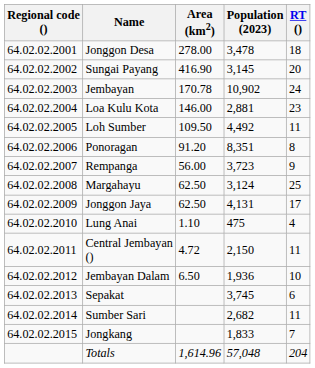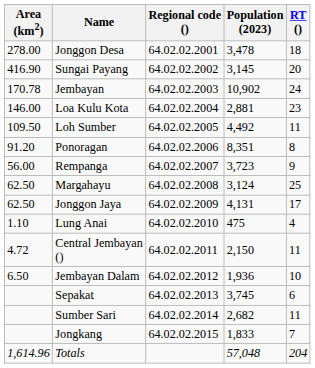 <table class="wikitable sortable">
 <tr>
+<th>Area <br>(km<sup>2</sup>)</th>
+<th>Name</th>
 <th>Regional code<br>()</th>
-<th>Name</th>
-<th>Area <br>(km<sup>2</sup>)</th>
 <th>Population <br>(2023)</th>
 <th><a href='#'>RT</a><br>()</th>
 </tr>
 <tr>
+<td>278.00</td>
+<td>Jonggon Desa</td>
 <td>64.02.02.2001</td>
-<td>Jonggon Desa</td>
-<td>278.00</td>
 <td>3,478</td>
 <td>18</td>
 </tr>
 <tr>
+<td>416.90</td>
+<td>Sungai Payang</td>
 <td>64.02.02.2002</td>
-<td>Sungai Payang</td>
-<td>416.90</td>
 <td>3,145</td>
 <td>20</td>
 </tr>
 <tr>
+<td>170.78</td>
+<td>Jembayan</td>
 <td>64.02.02.2003</td>
-<td>Jembayan</td>
-<td>170.78</td>
 <td>10,902</td>
 <td>24</td>
 </tr>
 <tr>
+<td>146.00</td>
+<td>Loa Kulu Kota</td>
 <td>64.02.02.2004</td>
-<td>Loa Kulu Kota</td>
-<td>146.00</td>
 <td>2,881</td>
 <td>23</td>
 </tr>
 <tr>
+<td>109.50</td>
+<td>Loh Sumber</td>
 <td>64.02.02.2005</td>
-<td>Loh Sumber</td>
-<td>109.50</td>
 <td>4,492</td>
 <td>11</td>
 </tr>
 <tr>
+<td>91.20</td>
+<td>Ponoragan</td>
 <td>64.02.02.2006</td>
-<td>Ponoragan</td>
-<td>91.20</td>
 <td>8,351</td>
 <td>8</td>
 </tr>
 <tr>
+<td>56.00</td>
+<td>Rempanga</td>
 <td>64.02.02.2007</td>
-<td>Rempanga</td>
-<td>56.00</td>
 <td>3,723</td>
 <td>9</td>
 </tr>
 <tr>
+<td>62.50</td>
+<td>Margahayu</td>
 <td>64.02.02.2008</td>
-<td>Margahayu</td>
-<td>62.50</td>
 <td>3,124</td>
 <td>25</td>
 </tr>
 <tr>
+<td>62.50</td>
+<td>Jonggon Jaya</td>
 <td>64.02.02.2009</td>
-<td>Jonggon Jaya</td>
-<td>62.50</td>
 <td>4,131</td>
 <td>17</td>
 </tr>
 <tr>
+<td>1.10</td>
+<td>Lung Anai</td>
 <td>64.02.02.2010</td>
-<td>Lung Anai</td>
-<td>1.10</td>
 <td>475</td>
 <td>4</td>
 </tr>
 <tr>
+<td>4.72</td>
+<td>Central Jembayan<br>()</td>
 <td>64.02.02.2011</td>
-<td>Central Jembayan<br>()</td>
-<td>4.72</td>
 <td>2,150</td>
 <td>11</td>
 </tr>
 <tr>
+<td>6.50</td>
+<td>Jembayan Dalam</td>
 <td>64.02.02.2012</td>
-<td>Jembayan Dalam</td>
-<td>6.50</td>
 <td>1,936</td>
 <td>10</td>
 </tr>
 <tr>
+<td></td>
+<td>Sepakat</td>
 <td>64.02.02.2013</td>
-<td>Sepakat</td>
-<td></td>
 <td>3,745</td>
 <td>6</td>
 </tr>
 <tr>
+<td></td>
+<td>Sumber Sari</td>
 <td>64.02.02.2014</td>
-<td>Sumber Sari</td>
-<td></td>
 <td>2,682</td>
 <td>11</td>
 </tr>
 <tr>
+<td></td>
+<td>Jongkang</td>
 <td>64.02.02.2015</td>
-<td>Jongkang</td>
-<td></td>
 <td>1,833</td>
 <td>7</td>
 </tr>
 <tr>
+<td><em>1,614.96</em></td>
+<td><em>Totals</em></td>
 <td></td>
-<td><em>Totals</em></td>
-<td><em>1,614.96</em></td>
 <td><em>57,048</em></td>
 <td><em>204</em></td>
 </tr>
 </table>
